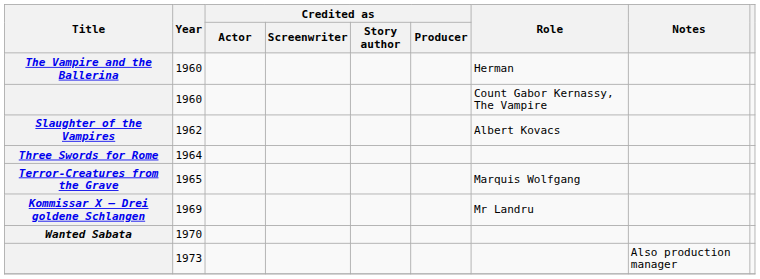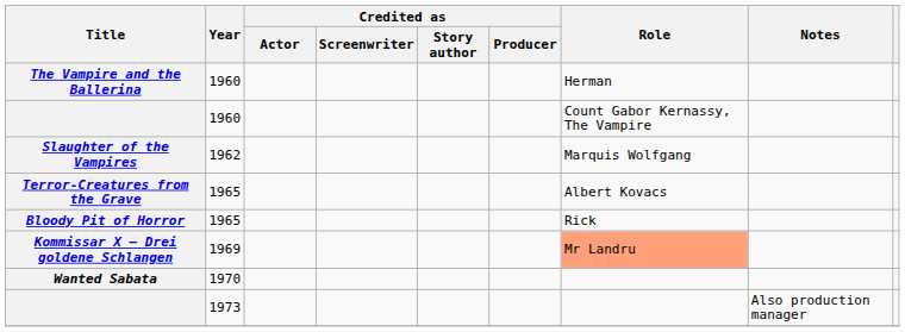 <table class="wikitable sortable plainrowheaders" style="margin-right: 0;">
 <tr>
 <th rowspan="2" scope="col">Title</th>
 <th rowspan="2" scope="col">Year</th>
 <th colspan="4" scope="col">Credited as</th>
 <th rowspan="2" scope="col">Role</th>
 <th rowspan="2" scope="col" class="unsortable">Notes</th>
 <th rowspan="2" scope="col" class="unsortable"></th>
 </tr>
 <tr>
 <th width=65>Actor</th>
 <th width=65>Screenwriter</th>
 <th width=65>Story author</th>
 <th width=65>Producer</th>
 </tr>
 <tr>
 <th scope="row"><em><a href='#'>The Vampire and the Ballerina</a></em></th>
 <td>1960</td>
 <td></td>
 <td></td>
 <td></td>
 <td></td>
 <td>Herman</td>
 <td></td>
 <td style="text-align:center;"></td>
 </tr>
 <tr>
 <th scope="row"></th>
 <td>1960</td>
 <td></td>
 <td></td>
 <td></td>
 <td></td>
 <td>Count Gabor Kernassy, The Vampire</td>
 <td></td>
 <td style="text-align:center;"></td>
 </tr>
 <tr>
 <th scope="row"><em><a href='#'>Slaughter of the Vampires</a></em></th>
 <td>1962</td>
 <td></td>
 <td></td>
 <td></td>
 <td></td>
-<td>Albert Kovacs</td>
-<td></td>
-<td style="text-align:center;"></td>
-</tr>
-<tr>
-<th scope="row"><em><a href='#'>Three Swords for Rome</a></em></th>
-<td>1964</td>
-<td></td>
-<td></td>
-<td></td>
-<td></td>
-<td></td>
+<td>Marquis Wolfgang</td>
 <td></td>
 <td style="text-align:center;"></td>
 </tr>
 <tr>
 <th scope="row"><em><a href='#'>Terror-Creatures from the Grave</a></em></th>
 <td>1965</td>
 <td></td>
 <td></td>
 <td></td>
 <td></td>
-<td>Marquis Wolfgang</td>
+<td>Albert Kovacs</td>
+<td></td>
+<td style="text-align:center;"></td>
+</tr>
+<tr>
+<th scope="row"><em><a href='#'>Bloody Pit of Horror</a></em></th>
+<td>1965</td>
+<td></td>
+<td></td>
+<td></td>
+<td></td>
+<td>Rick</td>
 <td></td>
 <td style="text-align:center;"></td>
 </tr>
 <tr>
 <th scope="row"><em><a href='#'>Kommissar X – Drei goldene Schlangen</a></em></th>
 <td>1969</td>
 <td></td>
 <td></td>
 <td></td>
 <td></td>
-<td>Mr Landru</td>
+<td style="background: lightsalmon;">Mr Landru</td>
 <td></td>
 <td style="text-align:center;"></td>
 </tr>
 <tr>
 <th scope="row"><em>Wanted Sabata</em></th>
 <td>1970</td>
 <td></td>
 <td></td>
 <td></td>
 <td></td>
 <td></td>
 <td></td>
 <td style="text-align:center;"></td>
 </tr>
 <tr>
 <th scope="row"></th>
 <td>1973</td>
 <td></td>
 <td></td>
 <td></td>
 <td></td>
 <td></td>
 <td>Also production manager</td>
 <td style="text-align:center;"></td>
 </tr>
 <tr>
 </tr>
 </table>
